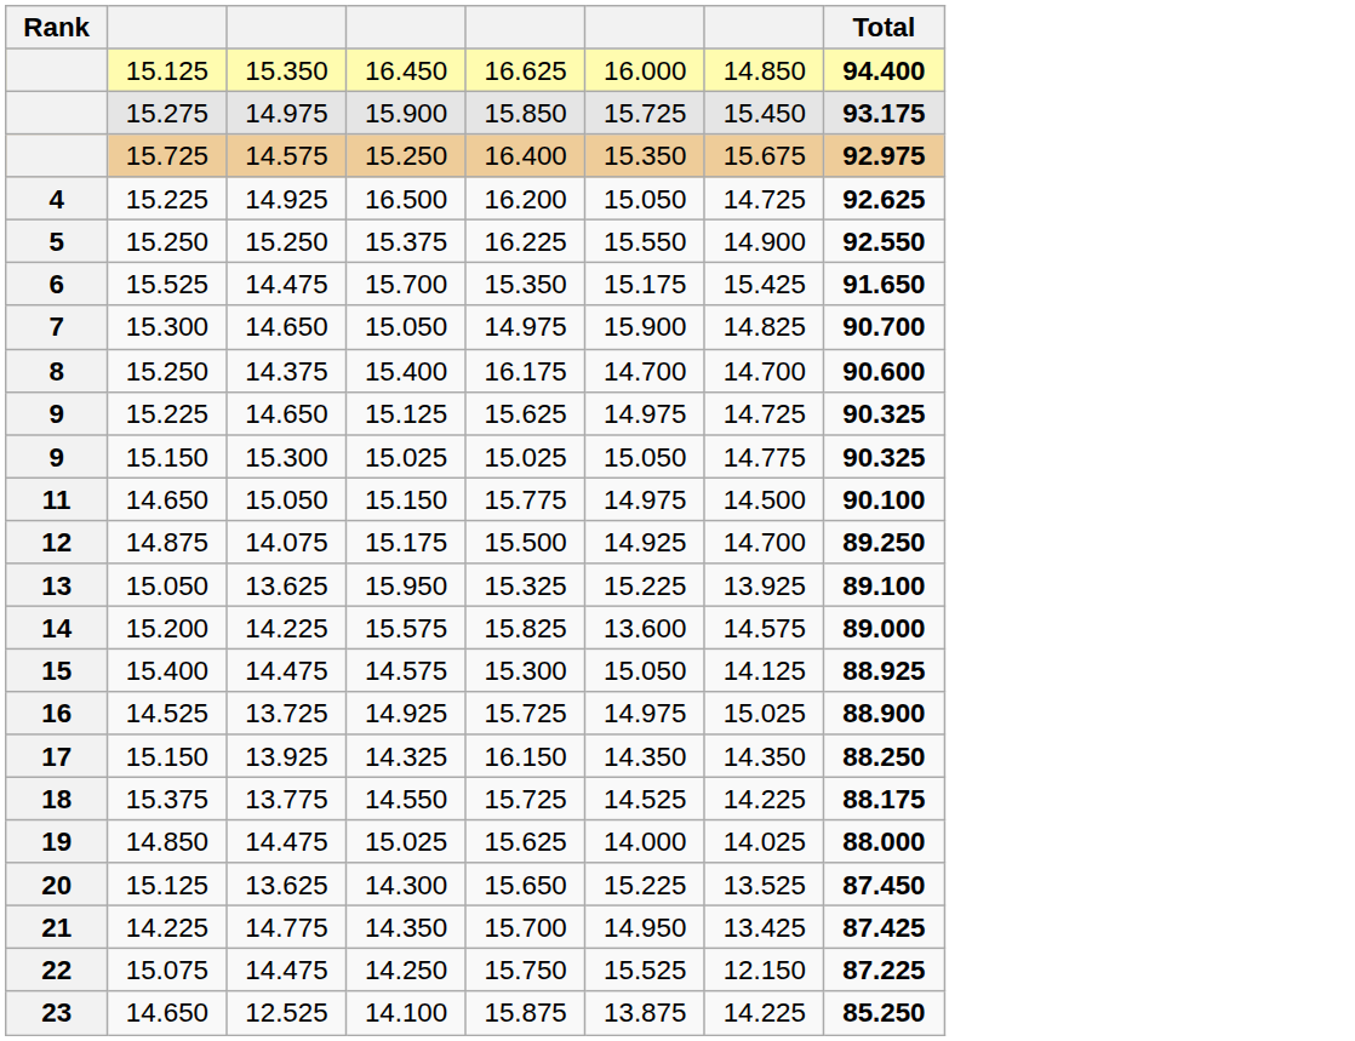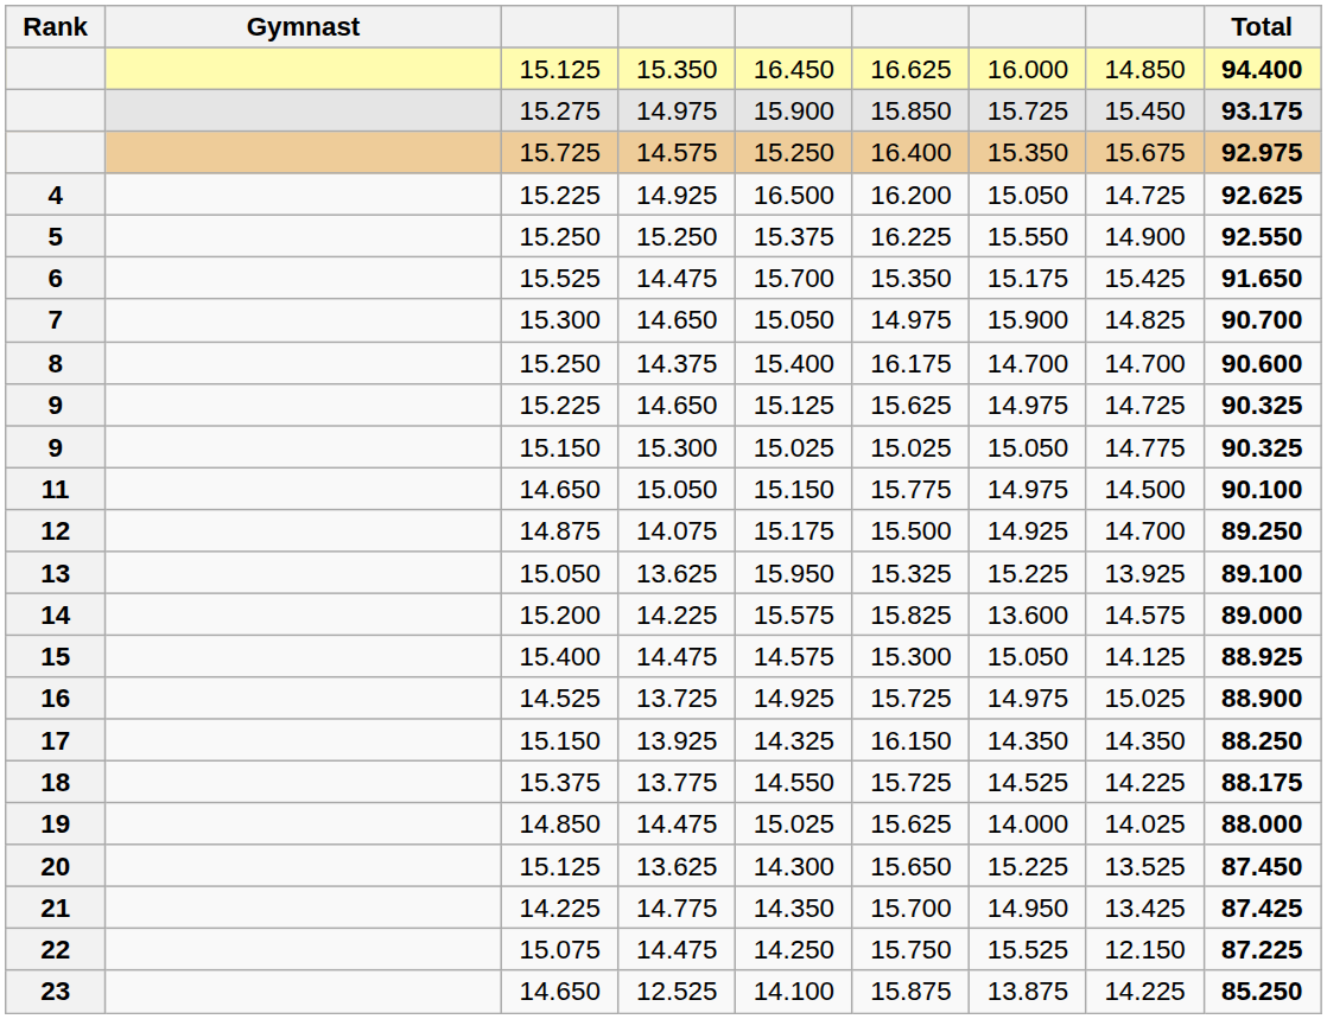 <table class="wikitable sortable" style="text-align:center; font-size:95%">
 <tr>
 <th scope="col" style="width:50px;">Rank</th>
+<th scope="col" style="width:220px;">Gymnast</th>
 <th scope="col" style="width:60px;"></th>
 <th scope="col" style="width:60px;"></th>
 <th scope="col" style="width:60px;"></th>
 <th scope="col" style="width:60px;"></th>
 <th scope="col" style="width:60px;"></th>
 <th scope="col" style="width:60px;"></th>
 <th scope="col" style="width:60px;">Total</th>
 </tr>
 <tr style="background:#fffcaf;">
 <th scope=row style="text-align:center"></th>
+<td align=left></td>
 <td>15.125</td>
 <td>15.350</td>
 <td>16.450</td>
 <td>16.625</td>
 <td>16.000</td>
 <td>14.850</td>
 <td><strong>94.400</strong></td>
 </tr>
 <tr style="background:#e5e5e5;">
 <th scope=row style="text-align:center"></th>
+<td align=left></td>
 <td>15.275</td>
 <td>14.975</td>
 <td>15.900</td>
 <td>15.850</td>
 <td>15.725</td>
 <td>15.450</td>
 <td><strong>93.175</strong></td>
 </tr>
 <tr style="background:#ec9;">
 <th scope=row style="text-align:center"></th>
+<td align=left></td>
 <td>15.725</td>
 <td>14.575</td>
 <td>15.250</td>
 <td>16.400</td>
 <td>15.350</td>
 <td>15.675</td>
 <td><strong>92.975</strong></td>
 </tr>
 <tr>
 <th scope=row style="text-align:center">4</th>
+<td align=left></td>
 <td>15.225</td>
 <td>14.925</td>
 <td>16.500</td>
 <td>16.200</td>
 <td>15.050</td>
 <td>14.725</td>
 <td><strong>92.625</strong></td>
 </tr>
 <tr>
 <th scope=row style="text-align:center">5</th>
+<td align=left></td>
 <td>15.250</td>
 <td>15.250</td>
 <td>15.375</td>
 <td>16.225</td>
 <td>15.550</td>
 <td>14.900</td>
 <td><strong>92.550</strong></td>
 </tr>
 <tr>
 <th scope=row style="text-align:center">6</th>
+<td align=left></td>
 <td>15.525</td>
 <td>14.475</td>
 <td>15.700</td>
 <td>15.350</td>
 <td>15.175</td>
 <td>15.425</td>
 <td><strong>91.650</strong></td>
 </tr>
 <tr>
 <th scope=row style="text-align:center">7</th>
+<td align=left></td>
 <td>15.300</td>
 <td>14.650</td>
 <td>15.050</td>
 <td>14.975</td>
 <td>15.900</td>
 <td>14.825</td>
 <td><strong>90.700</strong></td>
 </tr>
 <tr>
 <th scope=row style="text-align:center">8</th>
+<td align=left></td>
 <td>15.250</td>
 <td>14.375</td>
 <td>15.400</td>
 <td>16.175</td>
 <td>14.700</td>
 <td>14.700</td>
 <td><strong>90.600</strong></td>
 </tr>
 <tr>
 <th scope=row style="text-align:center">9</th>
+<td align=left></td>
 <td>15.225</td>
 <td>14.650</td>
 <td>15.125</td>
 <td>15.625</td>
 <td>14.975</td>
 <td>14.725</td>
 <td><strong>90.325</strong></td>
 </tr>
 <tr>
 <th scope=row style="text-align:center">9</th>
+<td align=left></td>
 <td>15.150</td>
 <td>15.300</td>
 <td>15.025</td>
 <td>15.025</td>
 <td>15.050</td>
 <td>14.775</td>
 <td><strong>90.325</strong></td>
 </tr>
 <tr>
 <th scope=row style="text-align:center">11</th>
+<td align=left></td>
 <td>14.650</td>
 <td>15.050</td>
 <td>15.150</td>
 <td>15.775</td>
 <td>14.975</td>
 <td>14.500</td>
 <td><strong>90.100</strong></td>
 </tr>
 <tr>
 <th scope=row style="text-align:center">12</th>
+<td align=left></td>
 <td>14.875</td>
 <td>14.075</td>
 <td>15.175</td>
 <td>15.500</td>
 <td>14.925</td>
 <td>14.700</td>
 <td><strong>89.250</strong></td>
 </tr>
 <tr>
 <th scope=row style="text-align:center">13</th>
+<td align=left></td>
 <td>15.050</td>
 <td>13.625</td>
 <td>15.950</td>
 <td>15.325</td>
 <td>15.225</td>
 <td>13.925</td>
 <td><strong>89.100</strong></td>
 </tr>
 <tr>
 <th scope=row style="text-align:center">14</th>
+<td align=left></td>
 <td>15.200</td>
 <td>14.225</td>
 <td>15.575</td>
 <td>15.825</td>
 <td>13.600</td>
 <td>14.575</td>
 <td><strong>89.000</strong></td>
 </tr>
 <tr>
 <th scope=row style="text-align:center">15</th>
+<td align=left></td>
 <td>15.400</td>
 <td>14.475</td>
 <td>14.575</td>
 <td>15.300</td>
 <td>15.050</td>
 <td>14.125</td>
 <td><strong>88.925</strong></td>
 </tr>
 <tr>
 <th scope=row style="text-align:center">16</th>
+<td align=left></td>
 <td>14.525</td>
 <td>13.725</td>
 <td>14.925</td>
 <td>15.725</td>
 <td>14.975</td>
 <td>15.025</td>
 <td><strong>88.900</strong></td>
 </tr>
 <tr>
 <th scope=row style="text-align:center">17</th>
+<td align=left></td>
 <td>15.150</td>
 <td>13.925</td>
 <td>14.325</td>
 <td>16.150</td>
 <td>14.350</td>
 <td>14.350</td>
 <td><strong>88.250</strong></td>
 </tr>
 <tr>
 <th scope=row style="text-align:center">18</th>
+<td align=left></td>
 <td>15.375</td>
 <td>13.775</td>
 <td>14.550</td>
 <td>15.725</td>
 <td>14.525</td>
 <td>14.225</td>
 <td><strong>88.175</strong></td>
 </tr>
 <tr>
 <th scope=row style="text-align:center">19</th>
+<td align=left></td>
 <td>14.850</td>
 <td>14.475</td>
 <td>15.025</td>
 <td>15.625</td>
 <td>14.000</td>
 <td>14.025</td>
 <td><strong>88.000</strong></td>
 </tr>
 <tr>
 <th scope=row style="text-align:center">20</th>
+<td align=left></td>
 <td>15.125</td>
 <td>13.625</td>
 <td>14.300</td>
 <td>15.650</td>
 <td>15.225</td>
 <td>13.525</td>
 <td><strong>87.450</strong></td>
 </tr>
 <tr>
 <th scope=row style="text-align:center">21</th>
+<td align=left></td>
 <td>14.225</td>
 <td>14.775</td>
 <td>14.350</td>
 <td>15.700</td>
 <td>14.950</td>
 <td>13.425</td>
 <td><strong>87.425</strong></td>
 </tr>
 <tr>
 <th scope=row style="text-align:center">22</th>
+<td align=left></td>
 <td>15.075</td>
 <td>14.475</td>
 <td>14.250</td>
 <td>15.750</td>
 <td>15.525</td>
 <td>12.150</td>
 <td><strong>87.225</strong></td>
 </tr>
 <tr>
 <th scope=row style="text-align:center">23</th>
+<td align=left></td>
 <td>14.650</td>
 <td>12.525</td>
 <td>14.100</td>
 <td>15.875</td>
 <td>13.875</td>
 <td>14.225</td>
 <td><strong>85.250</strong></td>
 </tr>
 </table>
